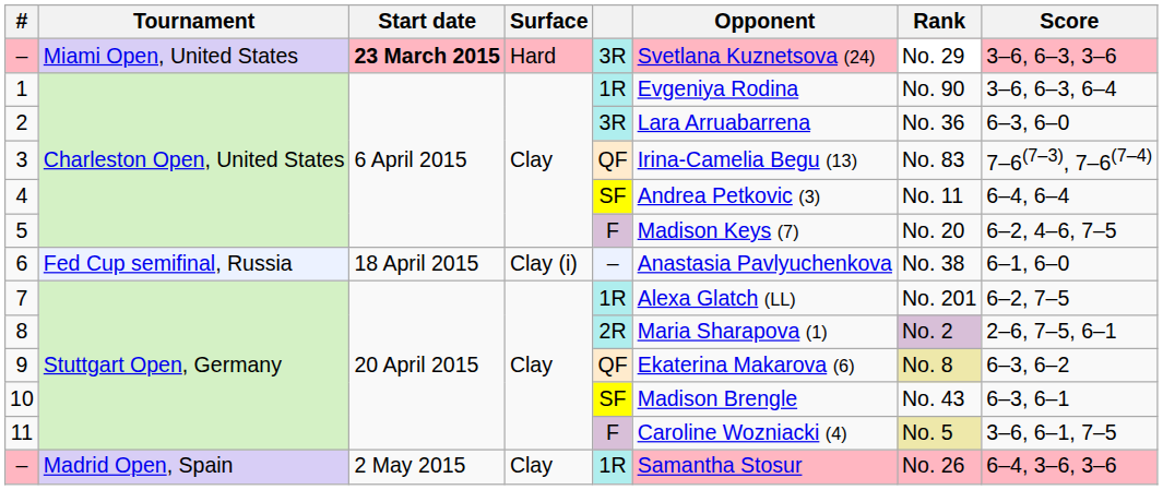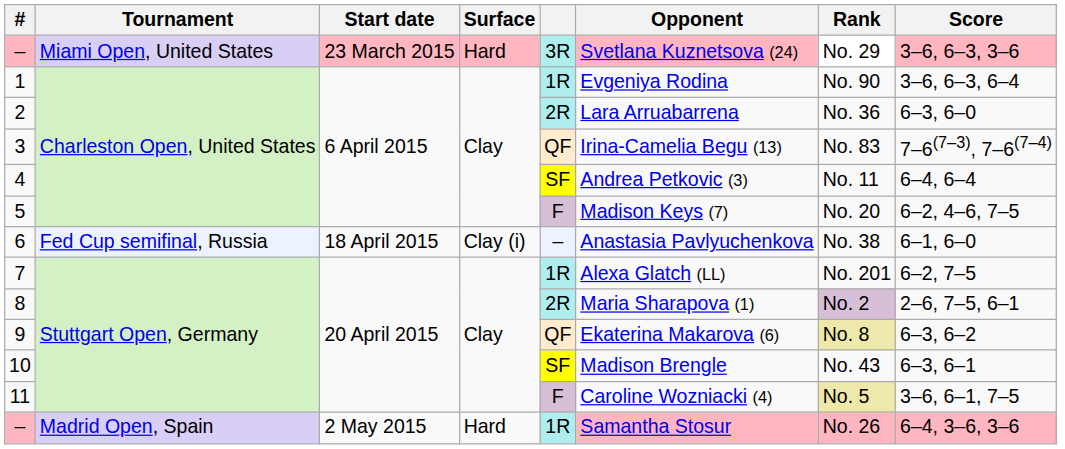 <table class="wikitable sortable nowrap">
 <tr>
 <th scope="col">#</th>
 <th scope="col">Tournament</th>
 <th scope="col">Start date</th>
 <th scope="col">Surface</th>
 <th scope="col"></th>
 <th scope="col">Opponent</th>
 <th scope="col">Rank</th>
 <th class="unsortable" scope="col">Score</th>
 </tr>
 <tr bgcolor="lightpink">
 <td align="center">–</td>
 <td bgcolor="#d8cef6"><a href='#'>Miami Open</a>, United States</td>
-<td><strong>23 March 2015</strong></td>
+<td>23 March 2015</td>
 <td>Hard</td>
 <td bgcolor="afeeee" align="center">3R</td>
 <td> <a href='#'>Svetlana Kuznetsova</a> <small>(24)</small></td>
 <td align="left" bgcolor=white>No. 29</td>
 <td>3–6, 6–3, 3–6</td>
 </tr>
 <tr>
 <td align="center">1</td>
 <td rowspan="5" bgcolor="#D4F1C5"><a href='#'>Charleston Open</a>, United States</td>
 <td rowspan="5">6 April 2015</td>
 <td rowspan="5">Clay</td>
 <td bgcolor=afeeee align="center">1R</td>
 <td> <a href='#'>Evgeniya Rodina</a></td>
 <td>No. 90</td>
 <td>3–6, 6–3, 6–4</td>
 </tr>
 <tr>
 <td align="center">2</td>
-<td bgcolor=afeeee align="center">3R</td>
+<td bgcolor=afeeee align="center">2R</td>
 <td> <a href='#'>Lara Arruabarrena</a></td>
 <td>No. 36</td>
 <td>6–3, 6–0</td>
 </tr>
 <tr>
 <td align="center">3</td>
 <td bgcolor=ffebcd align="center">QF</td>
 <td> <a href='#'>Irina-Camelia Begu</a> <small>(13)</small></td>
 <td>No. 83</td>
 <td>7–6<sup>(7–3)</sup>, 7–6<sup>(7–4)</sup></td>
 </tr>
 <tr>
 <td align="center">4</td>
 <td bgcolor=yellow align="center">SF</td>
 <td> <a href='#'>Andrea Petkovic</a> <small>(3)</small></td>
 <td>No. 11</td>
 <td>6–4, 6–4</td>
 </tr>
 <tr>
 <td align="center">5</td>
 <td bgcolor=thistle align="center">F</td>
 <td> <a href='#'>Madison Keys</a> <small>(7)</small></td>
 <td>No. 20</td>
 <td>6–2, 4–6, 7–5</td>
 </tr>
 <tr>
 <td align="center">6</td>
 <td bgcolor="#ECF2FF"><a href='#'>Fed Cup semifinal</a>, Russia</td>
 <td>18 April 2015</td>
 <td>Clay (i)</td>
 <td bgcolor="#ECF2FF" align="center">–</td>
 <td> <a href='#'>Anastasia Pavlyuchenkova</a></td>
 <td>No. 38</td>
 <td>6–1, 6–0</td>
 </tr>
 <tr>
 <td align="center">7</td>
 <td rowspan="5" bgcolor="#D4F1C5"><a href='#'>Stuttgart Open</a>, Germany</td>
 <td rowspan="5">20 April 2015</td>
 <td rowspan="5">Clay</td>
 <td bgcolor=afeeee align="center">1R</td>
 <td> <a href='#'>Alexa Glatch</a> <small>(LL)</small></td>
 <td>No. 201</td>
 <td>6–2, 7–5</td>
 </tr>
 <tr>
 <td align="center">8</td>
 <td bgcolor=afeeee align="center">2R</td>
 <td> <a href='#'>Maria Sharapova</a> <small>(1)</small></td>
 <td bgcolor=thistle>No. 2</td>
 <td>2–6, 7–5, 6–1</td>
 </tr>
 <tr>
 <td align="center">9</td>
 <td bgcolor=ffebcd align="center">QF</td>
 <td> <a href='#'>Ekaterina Makarova</a> <small>(6)</small></td>
 <td bgcolor=eee8aa>No. 8</td>
 <td>6–3, 6–2</td>
 </tr>
 <tr>
 <td align="center">10</td>
 <td bgcolor=yellow align="center">SF</td>
 <td> <a href='#'>Madison Brengle</a></td>
 <td>No. 43</td>
 <td>6–3, 6–1</td>
 </tr>
 <tr>
 <td align="center">11</td>
 <td bgcolor=thistle align="center">F</td>
 <td> <a href='#'>Caroline Wozniacki</a> <small>(4)</small></td>
 <td bgcolor=eee8aa>No. 5</td>
 <td>3–6, 6–1, 7–5</td>
 </tr>
 <tr>
 <td align="center" bgcolor="lightpink">–</td>
 <td bgcolor="#d8cef6"><a href='#'>Madrid Open</a>, Spain</td>
 <td>2 May 2015</td>
-<td>Clay</td>
+<td>Hard</td>
 <td bgcolor=afeeee align="center">1R</td>
 <td bgcolor="lightpink"> <a href='#'>Samantha Stosur</a></td>
 <td bgcolor="lightpink" bgcolor=white>No. 26</td>
 <td bgcolor="lightpink">6–4, 3–6, 3–6</td>
 </tr>
 </table>
